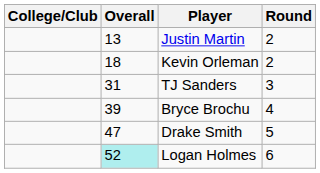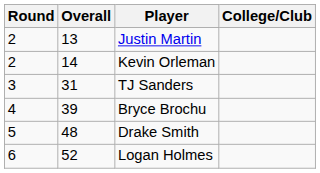 <table class="wikitable">
 <tr>
-<th>College/Club</th>
+<th>Round</th>
 <th>Overall</th>
 <th>Player</th>
-<th>Round</th>
+<th>College/Club</th>
 </tr>
 <tr>
-<td></td>
+<td>2</td>
 <td>13</td>
 <td><a href='#'>Justin Martin</a></td>
-<td>2</td>
+<td></td>
 </tr>
 <tr>
+<td>2</td>
+<td>14</td>
+<td>Kevin Orleman</td>
 <td></td>
-<td>18</td>
-<td>Kevin Orleman</td>
-<td>2</td>
 </tr>
 <tr>
-<td></td>
+<td>3</td>
 <td>31</td>
 <td>TJ Sanders</td>
-<td>3</td>
+<td></td>
 </tr>
 <tr>
-<td></td>
+<td>4</td>
 <td>39</td>
 <td>Bryce Brochu</td>
-<td>4</td>
+<td></td>
 </tr>
 <tr>
+<td>5</td>
+<td>48</td>
+<td>Drake Smith</td>
 <td></td>
-<td>47</td>
-<td>Drake Smith</td>
-<td>5</td>
 </tr>
 <tr>
+<td>6</td>
+<td>52</td>
+<td>Logan Holmes</td>
 <td></td>
-<td style="background: paleturquoise;">52</td>
-<td>Logan Holmes</td>
-<td>6</td>
 </tr>
 </table>
